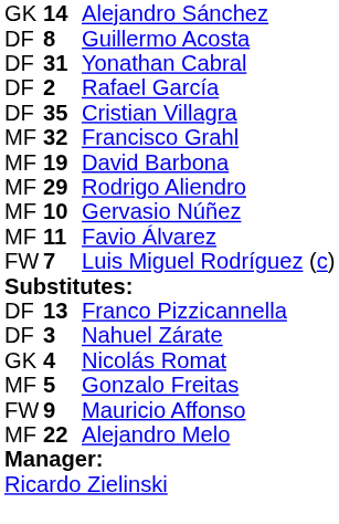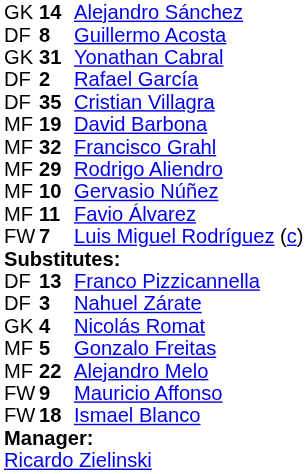 <table cellspacing="0" cellpadding="0" style="font-size:90%; margin:0.2em auto;">
 <tr>
 <th width="25"></th>
 <th width="25"></th>
 </tr>
 <tr>
 <td>GK</td>
 <td><strong>14</strong></td>
 <td> <a href='#'>Alejandro Sánchez</a></td>
 </tr>
 <tr>
 <td>DF</td>
 <td><strong>8</strong></td>
 <td> <a href='#'>Guillermo Acosta</a></td>
 <td></td>
 </tr>
 <tr>
-<td>DF</td>
+<td>GK</td>
 <td><strong>31</strong></td>
 <td> <a href='#'>Yonathan Cabral</a></td>
 </tr>
 <tr>
 <td>DF</td>
 <td><strong>2</strong></td>
 <td> <a href='#'>Rafael García</a></td>
 <td></td>
 </tr>
 <tr>
 <td>DF</td>
 <td><strong>35</strong></td>
 <td> <a href='#'>Cristian Villagra</a></td>
 <td></td>
 </tr>
 <tr>
 <td>MF</td>
-<td><strong>32</strong></td>
-<td> <a href='#'>Francisco Grahl</a></td>
+<td><strong>19</strong></td>
+<td> <a href='#'>David Barbona</a></td>
 <td></td>
 <td></td>
 </tr>
 <tr>
 <td>MF</td>
-<td><strong>19</strong></td>
-<td> <a href='#'>David Barbona</a></td>
+<td><strong>32</strong></td>
+<td> <a href='#'>Francisco Grahl</a></td>
 <td></td>
 <td></td>
 </tr>
 <tr>
 <td>MF</td>
 <td><strong>29</strong></td>
 <td> <a href='#'>Rodrigo Aliendro</a></td>
 <td></td>
 </tr>
 <tr>
 <td>MF</td>
 <td><strong>10</strong></td>
 <td> <a href='#'>Gervasio Núñez</a></td>
 <td></td>
 <td></td>
 </tr>
 <tr>
 <td>MF</td>
 <td><strong>11</strong></td>
 <td> <a href='#'>Favio Álvarez</a></td>
 </tr>
 <tr>
 <td>FW</td>
 <td><strong>7</strong></td>
 <td> <a href='#'>Luis Miguel Rodríguez</a> (<a href='#'>c</a>)</td>
 </tr>
 <tr>
 <td colspan=3><strong>Substitutes:</strong></td>
 </tr>
 <tr>
 <td>DF</td>
 <td><strong>13</strong></td>
 <td> <a href='#'>Franco Pizzicannella</a></td>
 </tr>
 <tr>
 <td>DF</td>
 <td><strong>3</strong></td>
 <td> <a href='#'>Nahuel Zárate</a></td>
 </tr>
 <tr>
 <td>GK</td>
 <td><strong>4</strong></td>
 <td> <a href='#'>Nicolás Romat</a></td>
 </tr>
 <tr>
 <td>MF</td>
 <td><strong>5</strong></td>
 <td> <a href='#'>Gonzalo Freitas</a></td>
 </tr>
 <tr>
+<td>MF</td>
+<td><strong>22</strong></td>
+<td> <a href='#'>Alejandro Melo</a></td>
+<td></td>
+<td></td>
+</tr>
+<tr>
 <td>FW</td>
 <td><strong>9</strong></td>
 <td> <a href='#'>Mauricio Affonso</a></td>
 <td></td>
 <td></td>
 </tr>
 <tr>
-<td>MF</td>
-<td><strong>22</strong></td>
-<td> <a href='#'>Alejandro Melo</a></td>
+<td>FW</td>
+<td><strong>18</strong></td>
+<td> <a href='#'>Ismael Blanco</a></td>
 <td></td>
 <td></td>
 </tr>
 <tr>
 <td colspan=3><strong>Manager:</strong></td>
 </tr>
 <tr>
 <td colspan="4"> <a href='#'>Ricardo Zielinski</a></td>
 </tr>
 </table>
